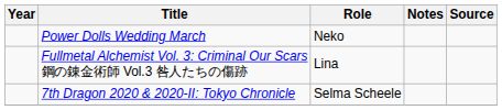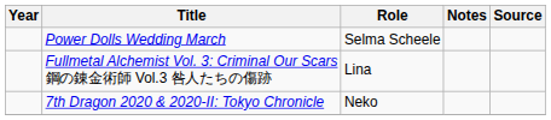 <table class="wikitable sortable plainrowheaders">
 <tr>
 <th>Year</th>
 <th>Title</th>
 <th>Role</th>
 <th class="unsortable">Notes</th>
 <th class="unsortable">Source</th>
 </tr>
 <tr>
 <td></td>
 <td><em><a href='#'>Power Dolls Wedding March</a></em></td>
-<td>Neko</td>
+<td>Selma Scheele</td>
 <td></td>
 <td></td>
 </tr>
 <tr>
 <td></td>
 <td><em><a href='#'>Fullmetal Alchemist Vol. 3: Criminal Our Scars</a></em><br>鋼の錬金術師 Vol.3 咎人たちの傷跡</td>
 <td>Lina</td>
 <td></td>
 <td></td>
 </tr>
 <tr>
 <td></td>
 <td><em><a href='#'>7th Dragon 2020 & 2020-II: Tokyo Chronicle</a></em></td>
-<td>Selma Scheele</td>
+<td>Neko</td>
 <td></td>
 <td></td>
 </tr>
 <tr>
 </tr>
 </table>
